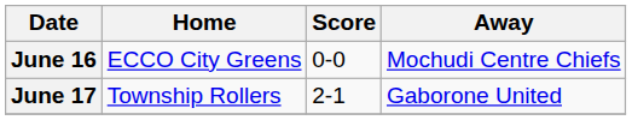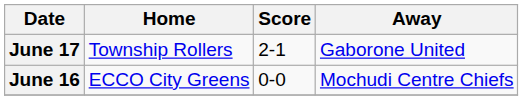 <table class="wikitable sortable plainrowheaders">
 <tr>
 <th scope="col">Date</th>
 <th scope="col">Home</th>
 <th scope="col">Score</th>
 <th scope="col">Away</th>
 </tr>
 <tr>
+<th scope="row">June 17</th>
+<td><a href='#'>Township Rollers</a></td>
+<td>2-1</td>
+<td><a href='#'>Gaborone United</a></td>
+</tr>
+<tr>
 <th scope="row">June 16</th>
 <td><a href='#'>ECCO City Greens</a></td>
 <td>0-0</td>
 <td><a href='#'>Mochudi Centre Chiefs</a></td>
 </tr>
 <tr>
-<th scope="row">June 17</th>
-<td><a href='#'>Township Rollers</a></td>
-<td>2-1</td>
-<td><a href='#'>Gaborone United</a></td>
-</tr>
-<tr>
 </tr>
 </table>
